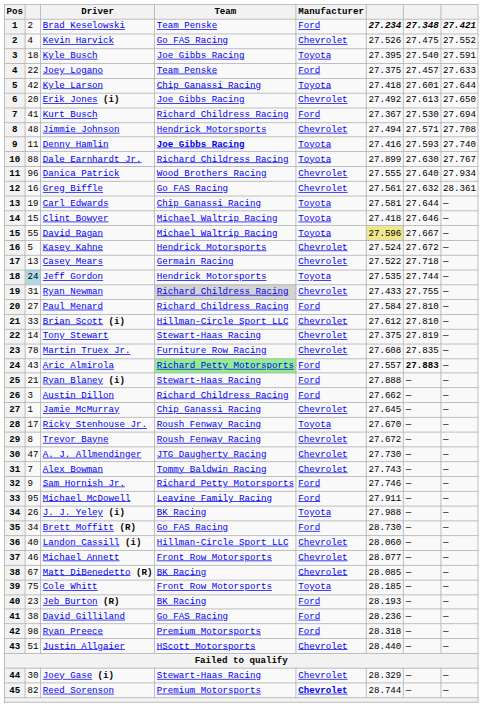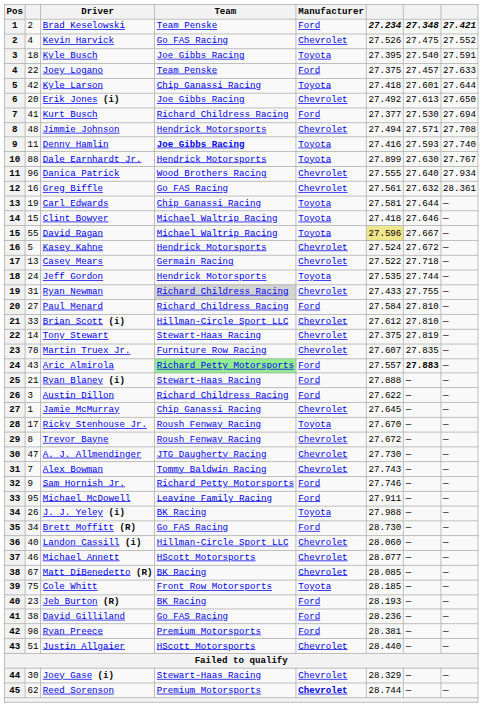 <table class="wikitable" style="font-size:95%">
 <tr>
 <th>Pos</th>
 <th></th>
 <th>Driver</th>
 <th>Team</th>
 <th>Manufacturer</th>
 <th></th>
 <th></th>
 <th></th>
 </tr>
 <tr>
 <th>1</th>
 <td>2</td>
 <td><a href='#'>Brad Keselowski</a></td>
 <td><a href='#'>Team Penske</a></td>
 <td><a href='#'>Ford</a></td>
 <td><strong><em>27.234</em></strong></td>
 <td><strong><em>27.348</em></strong></td>
 <td><strong><em>27.421</em></strong></td>
 </tr>
 <tr>
 <th>2</th>
 <td>4</td>
 <td><a href='#'>Kevin Harvick</a></td>
 <td><a href='#'>Go FAS Racing</a></td>
 <td><a href='#'>Chevrolet</a></td>
 <td>27.526</td>
 <td>27.475</td>
 <td>27.552</td>
 </tr>
 <tr>
 <th>3</th>
 <td>18</td>
 <td><a href='#'>Kyle Busch</a></td>
 <td><a href='#'>Joe Gibbs Racing</a></td>
 <td><a href='#'>Toyota</a></td>
 <td>27.395</td>
 <td>27.540</td>
 <td>27.591</td>
 </tr>
 <tr>
 <th>4</th>
 <td>22</td>
 <td><a href='#'>Joey Logano</a></td>
 <td><a href='#'>Team Penske</a></td>
 <td><a href='#'>Ford</a></td>
 <td>27.375</td>
 <td>27.457</td>
 <td>27.633</td>
 </tr>
 <tr>
 <th>5</th>
 <td>42</td>
 <td><a href='#'>Kyle Larson</a></td>
 <td><a href='#'>Chip Ganassi Racing</a></td>
 <td><a href='#'>Toyota</a></td>
 <td>27.418</td>
 <td>27.601</td>
 <td>27.644</td>
 </tr>
 <tr>
 <th>6</th>
 <td>20</td>
 <td><a href='#'>Erik Jones</a> <strong>(i)</strong></td>
 <td><a href='#'>Joe Gibbs Racing</a></td>
 <td><a href='#'>Chevrolet</a></td>
 <td>27.492</td>
 <td>27.613</td>
 <td>27.650</td>
 </tr>
 <tr>
 <th>7</th>
 <td>41</td>
 <td><a href='#'>Kurt Busch</a></td>
 <td><a href='#'>Richard Childress Racing</a></td>
 <td><a href='#'>Ford</a></td>
-<td>27.367</td>
+<td>27.377</td>
 <td>27.530</td>
 <td>27.694</td>
 </tr>
 <tr>
 <th>8</th>
 <td>48</td>
 <td><a href='#'>Jimmie Johnson</a></td>
 <td><a href='#'>Hendrick Motorsports</a></td>
 <td><a href='#'>Chevrolet</a></td>
 <td>27.494</td>
 <td>27.571</td>
 <td>27.708</td>
 </tr>
 <tr>
 <th>9</th>
 <td>11</td>
 <td><a href='#'>Denny Hamlin</a></td>
 <td><strong><a href='#'>Joe Gibbs Racing</a></strong></td>
 <td><a href='#'>Toyota</a></td>
 <td>27.416</td>
 <td>27.593</td>
 <td>27.740</td>
 </tr>
 <tr>
 <th>10</th>
 <td>88</td>
 <td><a href='#'>Dale Earnhardt Jr.</a></td>
-<td><a href='#'>Richard Childress Racing</a></td>
+<td><a href='#'>Hendrick Motorsports</a></td>
 <td><a href='#'>Toyota</a></td>
 <td>27.899</td>
 <td>27.630</td>
 <td>27.767</td>
 </tr>
 <tr>
 <th>11</th>
 <td>96</td>
 <td><a href='#'>Danica Patrick</a></td>
 <td><a href='#'>Wood Brothers Racing</a></td>
 <td><a href='#'>Chevrolet</a></td>
 <td>27.555</td>
 <td>27.640</td>
 <td>27.934</td>
 </tr>
 <tr>
 <th>12</th>
 <td>16</td>
 <td><a href='#'>Greg Biffle</a></td>
 <td><a href='#'>Go FAS Racing</a></td>
 <td><a href='#'>Chevrolet</a></td>
 <td>27.561</td>
 <td>27.632</td>
 <td>28.361</td>
 </tr>
 <tr>
 <th>13</th>
 <td>19</td>
 <td><a href='#'>Carl Edwards</a></td>
 <td><a href='#'>Chip Ganassi Racing</a></td>
 <td><a href='#'>Toyota</a></td>
 <td>27.581</td>
 <td>27.644</td>
 <td>—</td>
 </tr>
 <tr>
 <th>14</th>
 <td>15</td>
 <td><a href='#'>Clint Bowyer</a></td>
 <td><a href='#'>Michael Waltrip Racing</a></td>
 <td><a href='#'>Toyota</a></td>
 <td>27.418</td>
 <td>27.646</td>
 <td>—</td>
 </tr>
 <tr>
 <th>15</th>
 <td>55</td>
 <td><a href='#'>David Ragan</a></td>
 <td><a href='#'>Michael Waltrip Racing</a></td>
 <td><a href='#'>Toyota</a></td>
 <td style="background: khaki;">27.596</td>
 <td>27.667</td>
 <td>—</td>
 </tr>
 <tr>
 <th>16</th>
 <td>5</td>
 <td><a href='#'>Kasey Kahne</a></td>
 <td><a href='#'>Hendrick Motorsports</a></td>
 <td><a href='#'>Chevrolet</a></td>
 <td>27.524</td>
 <td>27.672</td>
 <td>—</td>
 </tr>
 <tr>
 <th>17</th>
 <td>13</td>
 <td><a href='#'>Casey Mears</a></td>
 <td><a href='#'>Germain Racing</a></td>
 <td><a href='#'>Chevrolet</a></td>
 <td>27.522</td>
 <td>27.718</td>
 <td>—</td>
 </tr>
 <tr>
 <th>18</th>
-<td style="background: lightblue;">24</td>
+<td>24</td>
 <td><a href='#'>Jeff Gordon</a></td>
 <td><a href='#'>Hendrick Motorsports</a></td>
 <td><a href='#'>Toyota</a></td>
 <td>27.535</td>
 <td>27.744</td>
 <td>—</td>
 </tr>
 <tr>
 <th>19</th>
 <td>31</td>
 <td><a href='#'>Ryan Newman</a></td>
 <td style="background: lightgrey;"><a href='#'>Richard Childress Racing</a></td>
 <td><a href='#'>Chevrolet</a></td>
 <td>27.433</td>
 <td>27.755</td>
 <td>—</td>
 </tr>
 <tr>
 <th>20</th>
 <td>27</td>
 <td><a href='#'>Paul Menard</a></td>
 <td><a href='#'>Richard Childress Racing</a></td>
 <td><a href='#'>Ford</a></td>
 <td>27.584</td>
 <td>27.810</td>
 <td>—</td>
 </tr>
 <tr>
 <th>21</th>
 <td>33</td>
 <td><a href='#'>Brian Scott</a> <strong>(i)</strong></td>
 <td><a href='#'>Hillman-Circle Sport LLC</a></td>
 <td><a href='#'>Chevrolet</a></td>
 <td>27.612</td>
 <td>27.810</td>
 <td>—</td>
 </tr>
 <tr>
 <th>22</th>
 <td>14</td>
 <td><a href='#'>Tony Stewart</a></td>
 <td><a href='#'>Stewart-Haas Racing</a></td>
 <td><a href='#'>Chevrolet</a></td>
 <td>27.375</td>
 <td>27.819</td>
 <td>—</td>
 </tr>
 <tr>
 <th>23</th>
 <td>78</td>
 <td><a href='#'>Martin Truex Jr.</a></td>
 <td><a href='#'>Furniture Row Racing</a></td>
 <td><a href='#'>Chevrolet</a></td>
-<td>27.608</td>
+<td>27.607</td>
 <td>27.835</td>
 <td>—</td>
 </tr>
 <tr>
 <th>24</th>
 <td>43</td>
 <td><a href='#'>Aric Almirola</a></td>
 <td style="background: lightgreen;"><a href='#'>Richard Petty Motorsports</a></td>
 <td><a href='#'>Ford</a></td>
 <td>27.557</td>
 <td><strong>27.883</strong></td>
 <td>—</td>
 </tr>
 <tr>
 <th>25</th>
 <td>21</td>
 <td><a href='#'>Ryan Blaney</a> <strong>(i)</strong></td>
 <td><a href='#'>Stewart-Haas Racing</a></td>
 <td><a href='#'>Ford</a></td>
 <td>27.888</td>
 <td>—</td>
 <td>—</td>
 </tr>
 <tr>
 <th>26</th>
 <td>3</td>
 <td><a href='#'>Austin Dillon</a></td>
 <td><a href='#'>Richard Childress Racing</a></td>
 <td><a href='#'>Ford</a></td>
-<td>27.662</td>
+<td>27.622</td>
 <td>—</td>
 <td>—</td>
 </tr>
 <tr>
 <th>27</th>
 <td>1</td>
 <td><a href='#'>Jamie McMurray</a></td>
 <td><a href='#'>Chip Ganassi Racing</a></td>
 <td><a href='#'>Chevrolet</a></td>
 <td>27.645</td>
 <td>—</td>
 <td>—</td>
 </tr>
 <tr>
 <th>28</th>
 <td>17</td>
 <td><a href='#'>Ricky Stenhouse Jr.</a></td>
 <td><a href='#'>Roush Fenway Racing</a></td>
 <td><a href='#'>Toyota</a></td>
 <td>27.670</td>
 <td>—</td>
 <td>—</td>
 </tr>
 <tr>
 <th>29</th>
 <td>8</td>
 <td><a href='#'>Trevor Bayne</a></td>
 <td><a href='#'>Roush Fenway Racing</a></td>
 <td><a href='#'>Chevrolet</a></td>
 <td>27.672</td>
 <td>—</td>
 <td>—</td>
 </tr>
 <tr>
 <th>30</th>
 <td>47</td>
 <td><a href='#'>A. J. Allmendinger</a></td>
 <td><a href='#'>JTG Daugherty Racing</a></td>
 <td><a href='#'>Chevrolet</a></td>
 <td>27.730</td>
 <td>—</td>
 <td>—</td>
 </tr>
 <tr>
 <th>31</th>
 <td>7</td>
 <td><a href='#'>Alex Bowman</a></td>
 <td><a href='#'>Tommy Baldwin Racing</a></td>
 <td><a href='#'>Chevrolet</a></td>
 <td>27.743</td>
 <td>—</td>
 <td>—</td>
 </tr>
 <tr>
 <th>32</th>
 <td>9</td>
 <td><a href='#'>Sam Hornish Jr.</a></td>
 <td><a href='#'>Richard Petty Motorsports</a></td>
 <td><a href='#'>Ford</a></td>
 <td>27.746</td>
 <td>—</td>
 <td>—</td>
 </tr>
 <tr>
 <th>33</th>
 <td>95</td>
 <td><a href='#'>Michael McDowell</a></td>
 <td><a href='#'>Leavine Family Racing</a></td>
 <td><a href='#'>Ford</a></td>
 <td>27.911</td>
 <td>—</td>
 <td>—</td>
 </tr>
 <tr>
 <th>34</th>
 <td>26</td>
 <td><a href='#'>J. J. Yeley</a> <strong>(i)</strong></td>
 <td><a href='#'>BK Racing</a></td>
 <td><a href='#'>Toyota</a></td>
 <td>27.988</td>
 <td>—</td>
 <td>—</td>
 </tr>
 <tr>
 <th>35</th>
 <td>34</td>
 <td><a href='#'>Brett Moffitt</a> <strong>(R)</strong></td>
 <td><a href='#'>Go FAS Racing</a></td>
 <td><a href='#'>Ford</a></td>
 <td>28.730</td>
 <td>—</td>
 <td>—</td>
 </tr>
 <tr>
 <th>36</th>
 <td>40</td>
 <td><a href='#'>Landon Cassill</a> <strong>(i)</strong></td>
 <td><a href='#'>Hillman-Circle Sport LLC</a></td>
 <td><a href='#'>Chevrolet</a></td>
 <td>28.060</td>
 <td>—</td>
 <td>—</td>
 </tr>
 <tr>
 <th>37</th>
 <td>46</td>
 <td><a href='#'>Michael Annett</a></td>
-<td><a href='#'>Front Row Motorsports</a></td>
+<td><a href='#'>HScott Motorsports</a></td>
 <td><a href='#'>Chevrolet</a></td>
 <td>28.077</td>
 <td>—</td>
 <td>—</td>
 </tr>
 <tr>
 <th>38</th>
 <td>67</td>
 <td><a href='#'>Matt DiBenedetto</a> <strong>(R)</strong></td>
 <td><a href='#'>BK Racing</a></td>
 <td><a href='#'>Chevrolet</a></td>
 <td>28.085</td>
 <td>—</td>
 <td>—</td>
 </tr>
 <tr>
 <th>39</th>
 <td>75</td>
 <td><a href='#'>Cole Whitt</a></td>
 <td><a href='#'>Front Row Motorsports</a></td>
 <td><a href='#'>Toyota</a></td>
 <td>28.185</td>
 <td>—</td>
 <td>—</td>
 </tr>
 <tr>
 <th>40</th>
 <td>23</td>
 <td><a href='#'>Jeb Burton</a> <strong>(R)</strong></td>
 <td><a href='#'>BK Racing</a></td>
 <td><a href='#'>Ford</a></td>
 <td>28.193</td>
 <td>—</td>
 <td>—</td>
 </tr>
 <tr>
 <th>41</th>
 <td>38</td>
 <td><a href='#'>David Gilliland</a></td>
 <td><a href='#'>Go FAS Racing</a></td>
 <td><a href='#'>Ford</a></td>
 <td>28.236</td>
 <td>—</td>
 <td>—</td>
 </tr>
 <tr>
 <th>42</th>
 <td>98</td>
 <td><a href='#'>Ryan Preece</a></td>
 <td><a href='#'>Premium Motorsports</a></td>
 <td><a href='#'>Ford</a></td>
-<td>28.318</td>
+<td>28.381</td>
 <td>—</td>
 <td>—</td>
 </tr>
 <tr>
 <th>43</th>
 <td>51</td>
 <td><a href='#'>Justin Allgaier</a></td>
 <td><a href='#'>HScott Motorsports</a></td>
 <td><a href='#'>Chevrolet</a></td>
 <td>28.440</td>
 <td>—</td>
 <td>—</td>
 </tr>
 <tr>
 <th colspan="8">Failed to qualify</th>
 </tr>
 <tr>
 <th>44</th>
 <td>30</td>
 <td><a href='#'>Joey Gase</a> <strong>(i)</strong></td>
 <td><a href='#'>Stewart-Haas Racing</a></td>
 <td><a href='#'>Chevrolet</a></td>
 <td>28.329</td>
 <td>—</td>
 <td>—</td>
 </tr>
 <tr>
 <th>45</th>
-<td>82</td>
+<td>62</td>
 <td><a href='#'>Reed Sorenson</a></td>
 <td><a href='#'>Premium Motorsports</a></td>
 <td><strong><a href='#'>Chevrolet</a></strong></td>
 <td>28.744</td>
 <td>—</td>
 <td>—</td>
 </tr>
 <tr>
 <th colspan="8"></th>
 </tr>
 </table>
